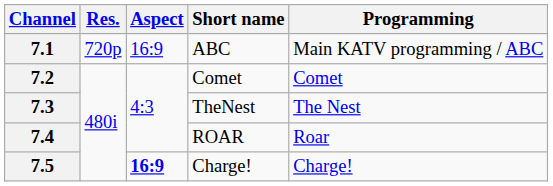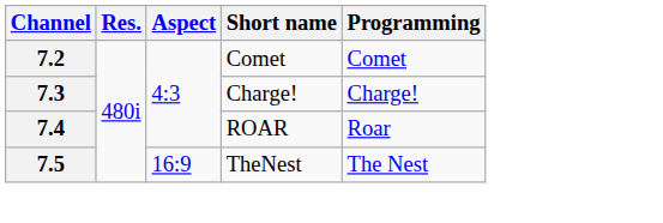 <table class="wikitable">
 <tr>
 <th scope = "col"><a href='#'>Channel</a></th>
 <th scope = "col"><a href='#'>Res.</a></th>
 <th scope = "col"><a href='#'>Aspect</a></th>
 <th scope = "col">Short name</th>
 <th scope = "col">Programming</th>
-</tr>
-<tr>
-<th scope = "row">7.1</th>
-<td><a href='#'>720p</a></td>
-<td><a href='#'>16:9</a></td>
-<td>ABC</td>
-<td>Main KATV programming / <a href='#'>ABC</a></td>
 </tr>
 <tr>
 <th scope = "row">7.2</th>
 <td rowspan=4><a href='#'>480i</a></td>
 <td rowspan=3><a href='#'>4:3</a></td>
 <td>Comet</td>
 <td><a href='#'>Comet</a></td>
 </tr>
 <tr>
 <th scope = "row">7.3</th>
-<td>TheNest</td>
-<td><a href='#'>The Nest</a></td>
+<td>Charge!</td>
+<td><a href='#'>Charge!</a></td>
 </tr>
 <tr>
 <th scope = "row">7.4</th>
 <td>ROAR</td>
 <td><a href='#'>Roar</a></td>
 </tr>
 <tr>
 <th scope = "row">7.5</th>
-<td><strong><a href='#'>16:9</a></strong></td>
-<td>Charge!</td>
-<td><a href='#'>Charge!</a></td>
+<td><a href='#'>16:9</a></td>
+<td>TheNest</td>
+<td><a href='#'>The Nest</a></td>
 </tr>
 </table>
